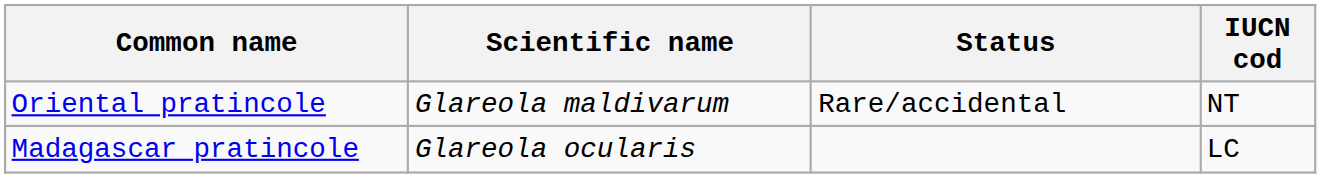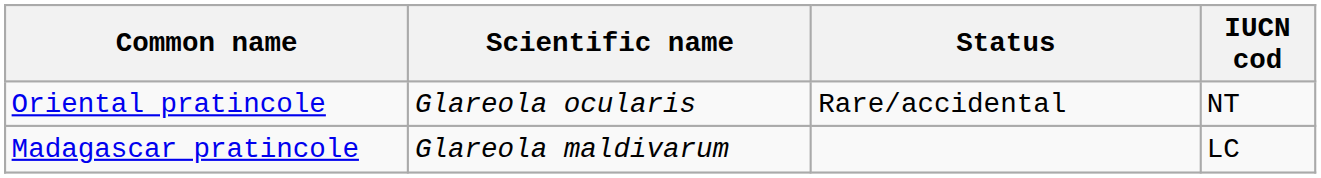 <table width=70% class="wikitable sortable">
 <tr>
 <th width=20%>Common name</th>
 <th width=20%>Scientific name</th>
 <th width=18%>Status</th>
 <th width=5%>IUCN cod</th>
 </tr>
 <tr>
 <td><a href='#'>Oriental pratincole</a></td>
-<td><em>Glareola maldivarum</em></td>
+<td><em>Glareola ocularis</em></td>
 <td>Rare/accidental</td>
 <td>NT</td>
 </tr>
 <tr>
 <td><a href='#'>Madagascar pratincole</a></td>
-<td><em>Glareola ocularis</em></td>
+<td><em>Glareola maldivarum</em></td>
 <td></td>
 <td>LC</td>
 </tr>
 </table>
